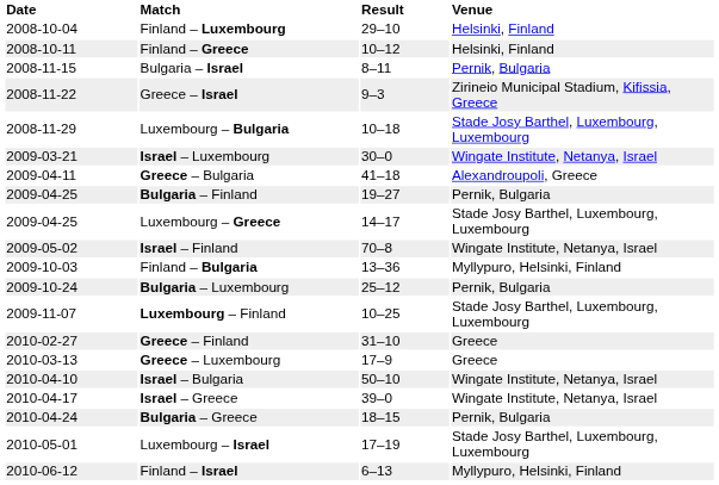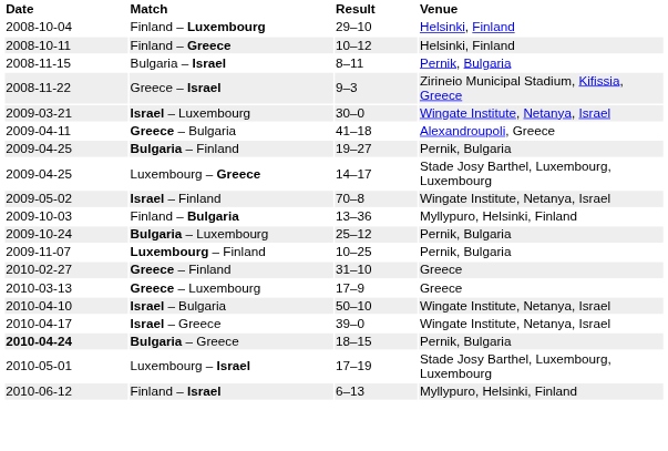 <table>
 <tr>
 <td width="150"><strong>Date</strong></td>
 <td width="250"><strong>Match</strong></td>
 <td width="100"><strong>Result</strong></td>
 <td width="300"><strong>Venue</strong></td>
 </tr>
 <tr>
 <td>2008-10-04</td>
 <td>Finland – <strong>Luxembourg</strong></td>
 <td>29–10</td>
 <td><a href='#'>Helsinki</a>, <a href='#'>Finland</a></td>
 </tr>
 <tr bgcolor=#eeeeee>
 <td>2008-10-11</td>
 <td>Finland – <strong>Greece</strong></td>
 <td>10–12</td>
 <td>Helsinki, Finland</td>
 </tr>
 <tr>
 <td>2008-11-15</td>
 <td>Bulgaria – <strong>Israel</strong></td>
 <td>8–11</td>
 <td><a href='#'>Pernik</a>, <a href='#'>Bulgaria</a></td>
 </tr>
 <tr bgcolor=#eeeeee>
 <td>2008-11-22</td>
 <td>Greece – <strong>Israel</strong></td>
 <td>9–3</td>
 <td>Zirineio Municipal Stadium, <a href='#'>Kifissia</a>, <a href='#'>Greece</a></td>
-</tr>
-<tr>
-<td>2008-11-29</td>
-<td>Luxembourg – <strong>Bulgaria</strong></td>
-<td>10–18</td>
-<td><a href='#'>Stade Josy Barthel</a>, <a href='#'>Luxembourg</a>, <a href='#'>Luxembourg</a></td>
 </tr>
 <tr bgcolor=#eeeeee>
 <td>2009-03-21</td>
 <td><strong>Israel</strong> – Luxembourg</td>
 <td>30–0</td>
 <td><a href='#'>Wingate Institute</a>, <a href='#'>Netanya</a>, <a href='#'>Israel</a></td>
 </tr>
 <tr>
 <td>2009-04-11</td>
 <td><strong>Greece</strong> – Bulgaria</td>
 <td>41–18</td>
 <td><a href='#'>Alexandroupoli</a>, Greece</td>
 </tr>
 <tr bgcolor=#eeeeee>
 <td>2009-04-25</td>
 <td><strong>Bulgaria</strong> – Finland</td>
 <td>19–27</td>
 <td>Pernik, Bulgaria</td>
 </tr>
 <tr>
 <td>2009-04-25</td>
 <td>Luxembourg – <strong>Greece</strong></td>
 <td>14–17</td>
 <td>Stade Josy Barthel, Luxembourg, Luxembourg</td>
 </tr>
 <tr bgcolor=#eeeeee>
 <td>2009-05-02</td>
 <td><strong>Israel</strong> – Finland</td>
 <td>70–8</td>
 <td>Wingate Institute, Netanya, Israel</td>
 </tr>
 <tr>
 <td>2009-10-03</td>
 <td>Finland – <strong>Bulgaria</strong></td>
 <td>13–36</td>
 <td>Myllypuro, Helsinki, Finland</td>
 </tr>
 <tr bgcolor=#eeeeee>
 <td>2009-10-24</td>
 <td><strong>Bulgaria</strong> – Luxembourg</td>
 <td>25–12</td>
 <td>Pernik, Bulgaria</td>
 </tr>
 <tr>
 <td>2009-11-07</td>
 <td><strong>Luxembourg</strong> – Finland</td>
 <td>10–25</td>
-<td>Stade Josy Barthel, Luxembourg, Luxembourg</td>
+<td>Pernik, Bulgaria</td>
 </tr>
 <tr bgcolor=#eeeeee>
 <td>2010-02-27</td>
 <td><strong>Greece</strong> – Finland</td>
 <td>31–10</td>
 <td>Greece</td>
 </tr>
 <tr>
 <td>2010-03-13</td>
 <td><strong>Greece</strong> – Luxembourg</td>
 <td>17–9</td>
 <td>Greece</td>
 </tr>
 <tr bgcolor=#eeeeee>
 <td>2010-04-10</td>
 <td><strong>Israel</strong> – Bulgaria</td>
 <td>50–10</td>
 <td>Wingate Institute, Netanya, Israel</td>
 </tr>
 <tr>
 <td>2010-04-17</td>
 <td><strong>Israel</strong> – Greece</td>
 <td>39–0</td>
 <td>Wingate Institute, Netanya, Israel</td>
 </tr>
 <tr bgcolor=#eeeeee>
-<td>2010-04-24</td>
+<td><strong>2010-04-24</strong></td>
 <td><strong>Bulgaria</strong> – Greece</td>
 <td>18–15</td>
 <td>Pernik, Bulgaria</td>
 </tr>
 <tr>
 <td>2010-05-01</td>
 <td>Luxembourg – <strong>Israel</strong></td>
 <td>17–19</td>
 <td>Stade Josy Barthel, Luxembourg, Luxembourg</td>
 </tr>
 <tr bgcolor=#eeeeee>
 <td>2010-06-12</td>
 <td>Finland – <strong>Israel</strong></td>
 <td>6–13</td>
 <td>Myllypuro, Helsinki, Finland</td>
 </tr>
 </table>
